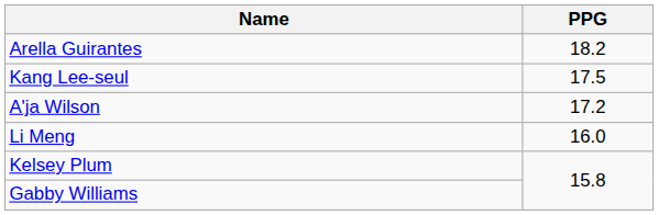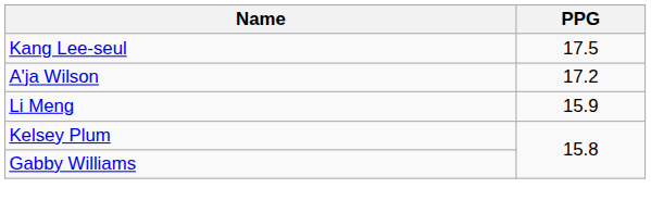 <table class=wikitable width="90%">
 <tr>
 <th width="80%">Name</th>
 <th width="20%">PPG</th>
-</tr>
-<tr>
-<td> <a href='#'>Arella Guirantes</a></td>
-<td align=center>18.2</td>
 </tr>
 <tr>
 <td> <a href='#'>Kang Lee-seul</a></td>
 <td align=center>17.5</td>
 </tr>
 <tr>
 <td> <a href='#'>A'ja Wilson</a></td>
 <td align=center>17.2</td>
 </tr>
 <tr>
 <td> <a href='#'>Li Meng</a></td>
-<td align=center>16.0</td>
+<td align=center>15.9</td>
 </tr>
 <tr>
 <td> <a href='#'>Kelsey Plum</a></td>
 <td align=center rowspan=2>15.8</td>
 </tr>
 <tr>
 <td> <a href='#'>Gabby Williams</a></td>
 </tr>
 </table>
